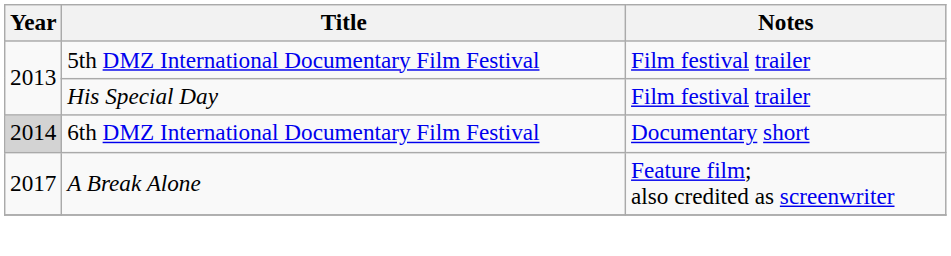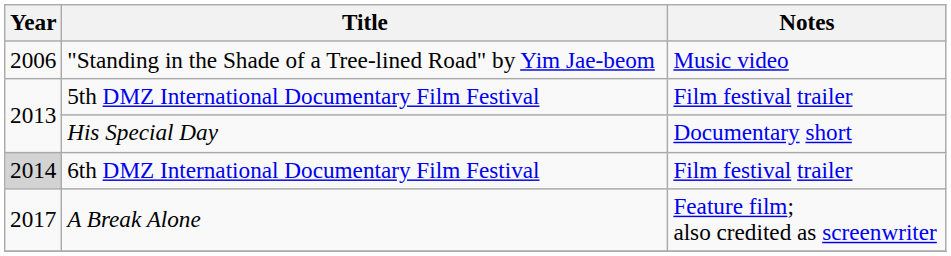 <table class="wikitable" style="width:650px">
 <tr>
 <th width=10>Year</th>
 <th>Title</th>
 <th>Notes</th>
+</tr>
+<tr>
+<td>2006</td>
+<td>"Standing in the Shade of a Tree-lined Road"  by <a href='#'>Yim Jae-beom</a></td>
+<td><a href='#'>Music video</a></td>
 </tr>
 <tr>
 <td rowspan=2>2013</td>
 <td>5th <a href='#'>DMZ International Documentary Film Festival</a></td>
 <td><a href='#'>Film festival</a> <a href='#'>trailer</a></td>
 </tr>
 <tr>
 <td><em>His Special Day</em> </td>
-<td><a href='#'>Film festival</a> <a href='#'>trailer</a></td>
+<td><a href='#'>Documentary</a> <a href='#'>short</a></td>
 </tr>
 <tr>
 <td style="background: lightgrey;">2014</td>
 <td>6th <a href='#'>DMZ International Documentary Film Festival</a></td>
-<td><a href='#'>Documentary</a> <a href='#'>short</a></td>
+<td><a href='#'>Film festival</a> <a href='#'>trailer</a></td>
 </tr>
 <tr>
 <td>2017</td>
 <td><em>A Break Alone</em></td>
 <td><a href='#'>Feature film</a>; <br> also credited as <a href='#'>screenwriter</a></td>
 </tr>
 <tr>
 </tr>
 </table>
